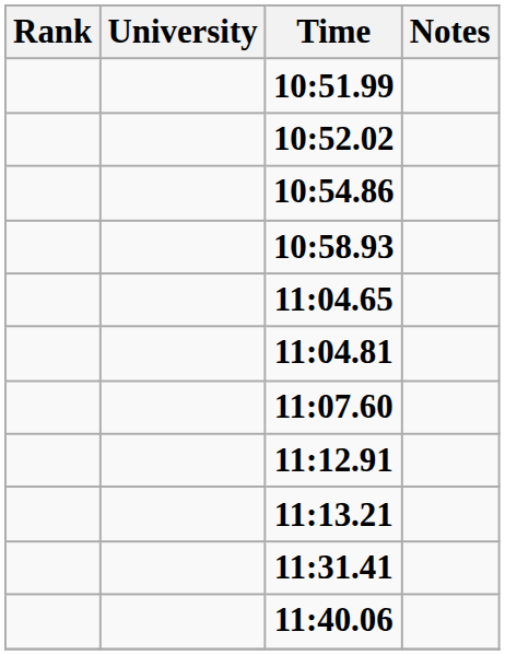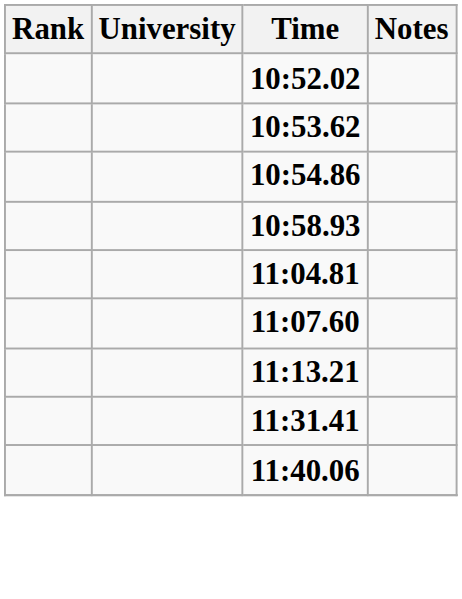 <table class="wikitable sortable" style="text-align:center">
 <tr>
 <th>Rank</th>
 <th>University</th>
 <th>Time</th>
 <th>Notes</th>
 </tr>
 <tr>
 <td></td>
 <td></td>
-<td><strong>10:51.99</strong></td>
+<td><strong>10:52.02</strong></td>
 <td></td>
 </tr>
 <tr>
 <td></td>
 <td></td>
-<td><strong>10:52.02</strong></td>
+<td><strong>10:53.62</strong></td>
 <td></td>
 </tr>
 <tr>
 <td></td>
 <td></td>
 <td><strong>10:54.86</strong></td>
 <td></td>
 </tr>
 <tr>
 <td></td>
 <td></td>
 <td><strong>10:58.93</strong></td>
 <td></td>
 </tr>
 <tr>
 <td></td>
 <td></td>
-<td><strong>11:04.65</strong></td>
-<td></td>
-</tr>
-<tr>
-<td></td>
-<td></td>
 <td><strong>11:04.81</strong></td>
 <td></td>
 </tr>
 <tr>
 <td></td>
 <td></td>
 <td><strong>11:07.60</strong></td>
-<td></td>
-</tr>
-<tr>
-<td></td>
-<td></td>
-<td><strong>11:12.91</strong></td>
 <td></td>
 </tr>
 <tr>
 <td></td>
 <td></td>
 <td><strong>11:13.21</strong></td>
 <td></td>
 </tr>
 <tr>
 <td></td>
 <td></td>
 <td><strong>11:31.41</strong></td>
 <td></td>
 </tr>
 <tr>
 <td></td>
 <td></td>
 <td><strong>11:40.06</strong></td>
 <td></td>
 </tr>
 <tr>
 </tr>
 </table>
